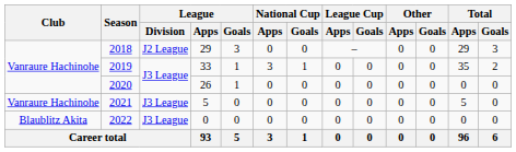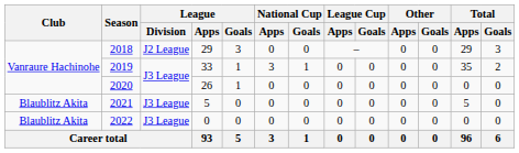 <table class="wikitable" style="text-align: center">
 <tr>
 <th rowspan="2">Club</th>
 <th rowspan="2">Season</th>
 <th colspan="3">League</th>
 <th colspan="2">National Cup</th>
 <th colspan="2">League Cup</th>
 <th colspan="2">Other</th>
 <th colspan="2">Total</th>
 </tr>
 <tr>
 <th>Division</th>
 <th>Apps</th>
 <th>Goals</th>
 <th>Apps</th>
 <th>Goals</th>
 <th>Apps</th>
 <th>Goals</th>
 <th>Apps</th>
 <th>Goals</th>
 <th>Apps</th>
 <th>Goals</th>
 </tr>
 <tr>
 <td rowspan="3"><a href='#'>Vanraure Hachinohe</a></td>
 <td><a href='#'>2018</a></td>
 <td><a href='#'>J2 League</a></td>
 <td>29</td>
 <td>3</td>
 <td>0</td>
 <td>0</td>
 <td colspan="2">–</td>
 <td>0</td>
 <td>0</td>
 <td>29</td>
 <td>3</td>
 </tr>
 <tr>
 <td><a href='#'>2019</a></td>
 <td rowspan="2"><a href='#'>J3 League</a></td>
 <td>33</td>
 <td>1</td>
 <td>3</td>
 <td>1</td>
 <td>0</td>
 <td>0</td>
 <td>0</td>
 <td>0</td>
 <td>35</td>
 <td>2</td>
 </tr>
 <tr>
 <td><a href='#'>2020</a></td>
 <td>26</td>
 <td>1</td>
 <td>0</td>
 <td>0</td>
 <td>0</td>
 <td>0</td>
 <td>0</td>
 <td>0</td>
 <td>0</td>
 <td>0</td>
 </tr>
 <tr>
-<td rowspan="1"><a href='#'>Vanraure Hachinohe</a></td>
+<td rowspan="1"><a href='#'>Blaublitz Akita</a></td>
 <td><a href='#'>2021</a></td>
 <td><a href='#'>J3 League</a></td>
 <td>5</td>
 <td>0</td>
 <td>0</td>
 <td>0</td>
 <td>0</td>
 <td>0</td>
 <td>0</td>
 <td>0</td>
 <td>5</td>
 <td>0</td>
 </tr>
 <tr>
 <td rowspan="1"><a href='#'>Blaublitz Akita</a></td>
 <td><a href='#'>2022</a></td>
 <td><a href='#'>J3 League</a></td>
 <td>0</td>
 <td>0</td>
 <td>0</td>
 <td>0</td>
 <td>0</td>
 <td>0</td>
 <td>0</td>
 <td>0</td>
 <td>0</td>
 <td>0</td>
 </tr>
 <tr>
 <th colspan=3>Career total</th>
 <th>93</th>
 <th>5</th>
 <th>3</th>
 <th>1</th>
 <th>0</th>
 <th>0</th>
 <th>0</th>
 <th>0</th>
 <th>96</th>
 <th>6</th>
 </tr>
 </table>
